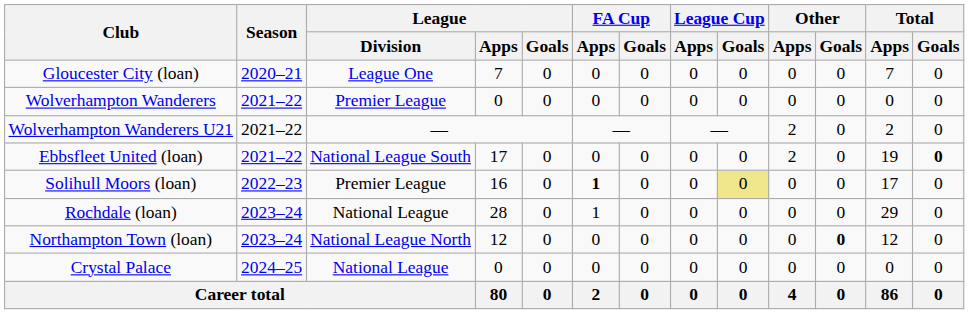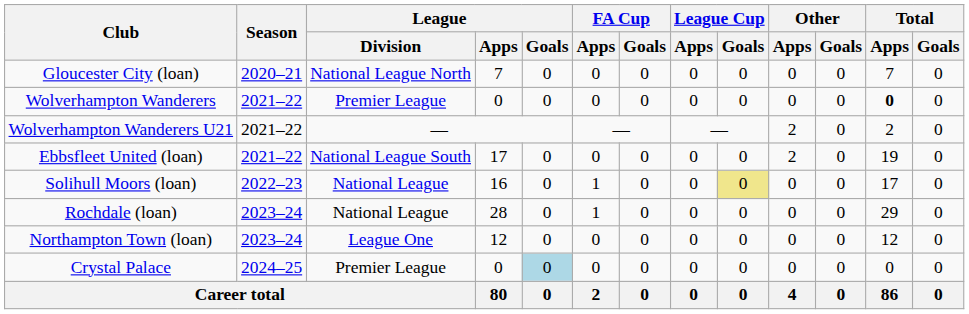 <table class="wikitable" style="text-align: center">
 <tr>
 <th rowspan="2">Club</th>
 <th rowspan="2">Season</th>
 <th colspan="3">League</th>
 <th colspan="2"><a href='#'>FA Cup</a></th>
 <th colspan="2"><a href='#'>League Cup</a></th>
 <th colspan="2">Other</th>
 <th colspan="2">Total</th>
 </tr>
 <tr>
 <th>Division</th>
 <th>Apps</th>
 <th>Goals</th>
 <th>Apps</th>
 <th>Goals</th>
 <th>Apps</th>
 <th>Goals</th>
 <th>Apps</th>
 <th>Goals</th>
 <th>Apps</th>
 <th>Goals</th>
 </tr>
 <tr>
 <td><a href='#'>Gloucester City</a> (loan)</td>
 <td><a href='#'>2020–21</a></td>
-<td><a href='#'>League One</a></td>
+<td><a href='#'>National League North</a></td>
 <td>7</td>
 <td>0</td>
 <td>0</td>
 <td>0</td>
 <td>0</td>
 <td>0</td>
 <td>0</td>
 <td>0</td>
 <td>7</td>
 <td>0</td>
 </tr>
 <tr>
 <td><a href='#'>Wolverhampton Wanderers</a></td>
 <td><a href='#'>2021–22</a></td>
 <td><a href='#'>Premier League</a></td>
 <td>0</td>
 <td>0</td>
 <td>0</td>
 <td>0</td>
 <td>0</td>
 <td>0</td>
 <td>0</td>
 <td>0</td>
-<td>0</td>
+<td><strong>0</strong></td>
 <td>0</td>
 </tr>
 <tr>
 <td><a href='#'>Wolverhampton Wanderers U21</a></td>
 <td>2021–22</td>
 <td colspan=3>—</td>
 <td colspan=2>—</td>
 <td colspan=2>—</td>
 <td>2</td>
 <td>0</td>
 <td>2</td>
 <td>0</td>
 </tr>
 <tr>
 <td><a href='#'>Ebbsfleet United</a> (loan)</td>
 <td><a href='#'>2021–22</a></td>
 <td><a href='#'>National League South</a></td>
 <td>17</td>
 <td>0</td>
 <td>0</td>
 <td>0</td>
 <td>0</td>
 <td>0</td>
 <td>2</td>
 <td>0</td>
 <td>19</td>
-<td><strong>0</strong></td>
+<td>0</td>
 </tr>
 <tr>
 <td><a href='#'>Solihull Moors</a> (loan)</td>
 <td><a href='#'>2022–23</a></td>
-<td>Premier League</td>
+<td><a href='#'>National League</a></td>
 <td>16</td>
 <td>0</td>
-<td><strong>1</strong></td>
+<td>1</td>
 <td>0</td>
 <td>0</td>
 <td style="background: khaki;">0</td>
 <td>0</td>
 <td>0</td>
 <td>17</td>
 <td>0</td>
 </tr>
 <tr>
 <td><a href='#'>Rochdale</a> (loan)</td>
 <td><a href='#'>2023–24</a></td>
 <td>National League</td>
 <td>28</td>
 <td>0</td>
 <td>1</td>
 <td>0</td>
 <td>0</td>
 <td>0</td>
 <td>0</td>
 <td>0</td>
 <td>29</td>
 <td>0</td>
 </tr>
 <tr>
 <td><a href='#'>Northampton Town</a> (loan)</td>
 <td><a href='#'>2023–24</a></td>
-<td><a href='#'>National League North</a></td>
+<td><a href='#'>League One</a></td>
 <td>12</td>
 <td>0</td>
 <td>0</td>
 <td>0</td>
 <td>0</td>
 <td>0</td>
 <td>0</td>
-<td><strong>0</strong></td>
+<td>0</td>
 <td>12</td>
 <td>0</td>
 </tr>
 <tr>
 <td><a href='#'>Crystal Palace</a></td>
 <td><a href='#'>2024–25</a></td>
-<td><a href='#'>National League</a></td>
+<td>Premier League</td>
 <td>0</td>
-<td>0</td>
+<td style="background: lightblue;">0</td>
 <td>0</td>
 <td>0</td>
 <td>0</td>
 <td>0</td>
 <td>0</td>
 <td>0</td>
 <td>0</td>
 <td>0</td>
 </tr>
 <tr>
 <th colspan="3">Career total</th>
 <th>80</th>
 <th>0</th>
 <th>2</th>
 <th>0</th>
 <th>0</th>
 <th>0</th>
 <th>4</th>
 <th>0</th>
 <th>86</th>
 <th>0</th>
 </tr>
 </table>
